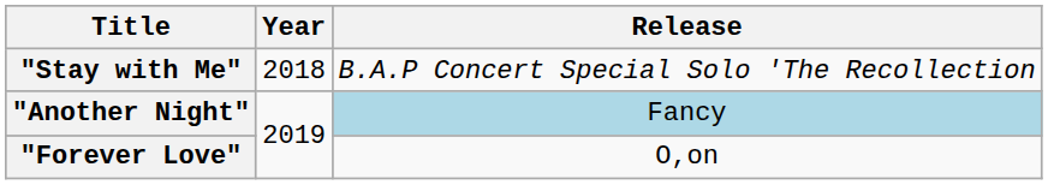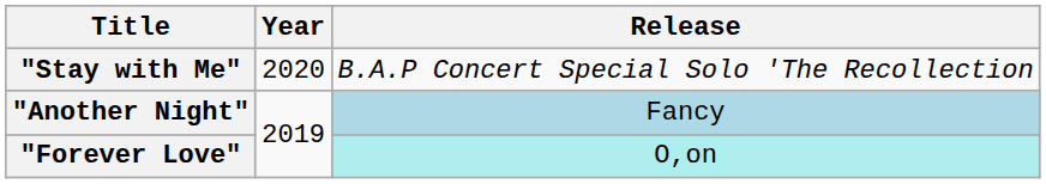 <table class="wikitable plainrowheaders" style="text-align:center;" border="1">
 <tr>
 <th scope="col">Title</th>
 <th scope="col">Year</th>
 <th scope="col">Release</th>
 </tr>
 <tr>
 <th scope="row">"Stay with Me"</th>
-<td>2018</td>
+<td>2020</td>
 <td><em>B.A.P Concert Special Solo 'The Recollection<strong></td>
 </tr>
 <tr>
 <th scope="row">"Another Night"</th>
 <td rowspan="2">2019</td>
 <td style="background: lightblue;"></em>Fancy<em></td>
 </tr>
 <tr>
 <th scope="row">"Forever Love"</th>
-<td></em>O,on<em></td>
+<td style="background: paleturquoise;"></em>O,on<em></td>
 </tr>
 </table>
